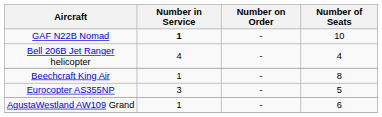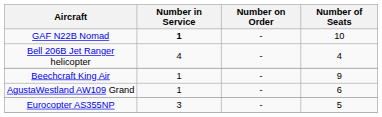 <table class="wikitable" style="font-size: 85%" width="550">
 <tr>
 <th>Aircraft</th>
 <th>Number in Service</th>
 <th>Number on Order</th>
 <th>Number of Seats</th>
 </tr>
 <tr>
 <td align=center><a href='#'>GAF N22B Nomad</a></td>
 <td align=center><strong>1</strong></td>
 <td align=center>-</td>
 <td align=center>10</td>
 </tr>
 <tr>
 <td align=center><a href='#'>Bell 206B Jet Ranger</a>  helicopter</td>
 <td align=center>4</td>
 <td align=center>-</td>
 <td align=center>4</td>
 </tr>
 <tr>
 </tr>
 <tr>
 </tr>
 <tr>
 <td align=center><a href='#'>Beechcraft King Air</a></td>
 <td align=center>1</td>
 <td align=center>-</td>
-<td align=center>8</td>
+<td align=center>9</td>
+</tr>
+<tr>
+<td align=center><a href='#'>AgustaWestland AW109</a> Grand</td>
+<td align=center>1</td>
+<td align=center>-</td>
+<td align=center>6</td>
+</tr>
+<tr>
 </tr>
 <tr>
 <td align=center><a href='#'>Eurocopter AS355NP</a></td>
 <td align=center>3</td>
 <td align=center>-</td>
 <td align=center>5</td>
 </tr>
 <tr>
 </tr>
-<tr>
-<td align=center><a href='#'>AgustaWestland AW109</a> Grand</td>
-<td align=center>1</td>
-<td align=center>-</td>
-<td align=center>6</td>
-</tr>
-<tr>
-</tr>
 </table>
